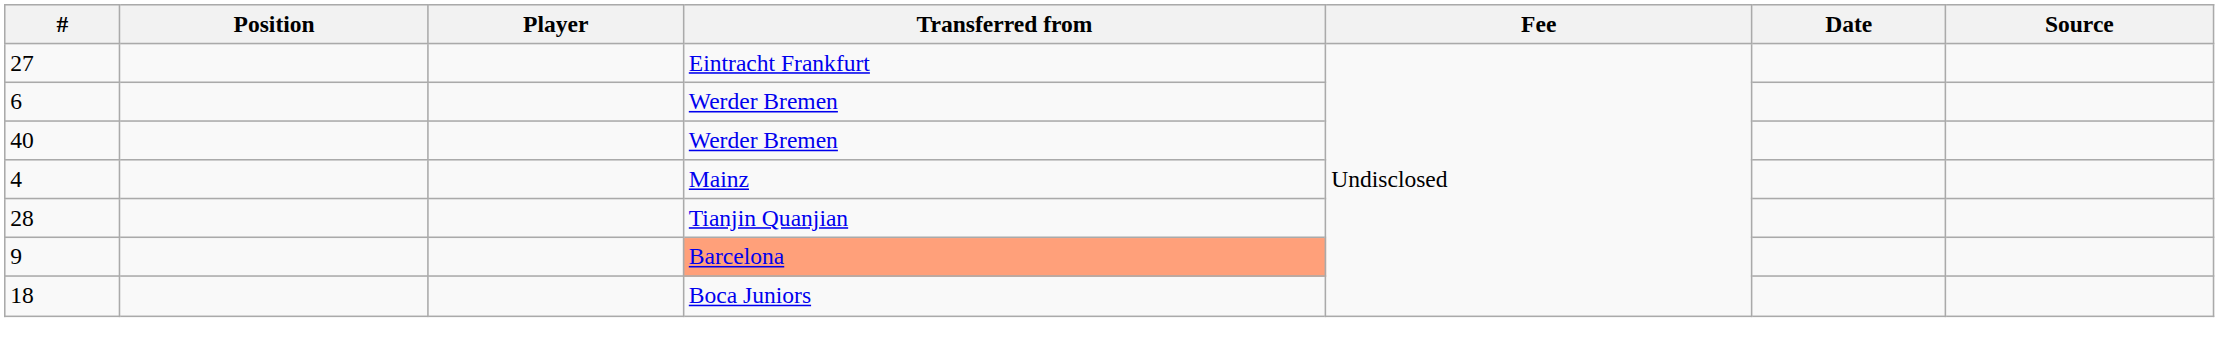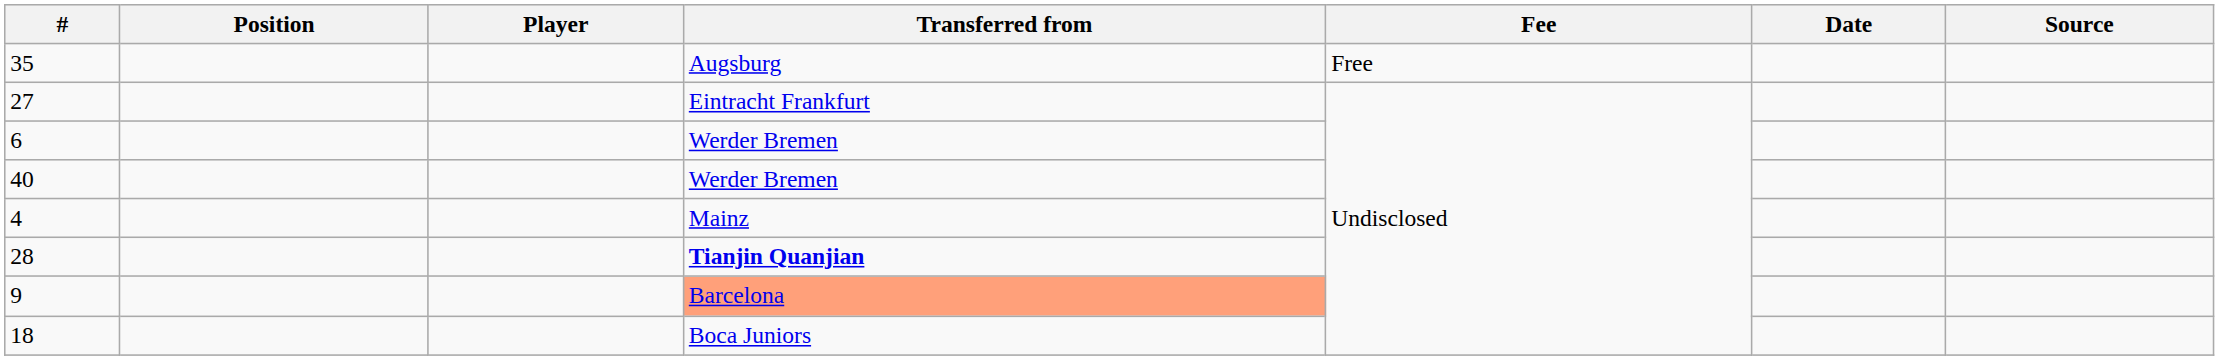 <table class="wikitable sortable" style="width:90%; text-align:center; font-size:95%; text-align:left;">
 <tr>
 <th>#</th>
 <th>Position</th>
 <th>Player</th>
 <th>Transferred from</th>
 <th>Fee</th>
 <th>Date</th>
 <th>Source</th>
+</tr>
+<tr>
+<td>35</td>
+<td></td>
+<td></td>
+<td> <a href='#'>Augsburg</a></td>
+<td>Free</td>
+<td></td>
+<td></td>
 </tr>
 <tr>
 <td>27</td>
 <td></td>
 <td></td>
 <td> <a href='#'>Eintracht Frankfurt</a></td>
 <td rowspan=7>Undisclosed</td>
 <td></td>
 <td></td>
 </tr>
 <tr>
 <td>6</td>
 <td></td>
 <td></td>
 <td> <a href='#'>Werder Bremen</a></td>
 <td></td>
 <td></td>
 </tr>
 <tr>
 <td>40</td>
 <td></td>
 <td></td>
 <td> <a href='#'>Werder Bremen</a></td>
 <td></td>
 <td></td>
 </tr>
 <tr>
 <td>4</td>
 <td></td>
 <td></td>
 <td> <a href='#'>Mainz</a></td>
 <td></td>
 <td></td>
 </tr>
 <tr>
 <td>28</td>
 <td></td>
 <td></td>
-<td> <a href='#'>Tianjin Quanjian</a></td>
+<td><strong> <a href='#'>Tianjin Quanjian</a></strong></td>
 <td></td>
 <td></td>
 </tr>
 <tr>
 <td>9</td>
 <td></td>
 <td></td>
 <td style="background: lightsalmon;"> <a href='#'>Barcelona</a></td>
 <td></td>
 <td></td>
 </tr>
 <tr>
 <td>18</td>
 <td></td>
 <td></td>
 <td> <a href='#'>Boca Juniors</a></td>
 <td></td>
 <td></td>
 </tr>
 </table>
